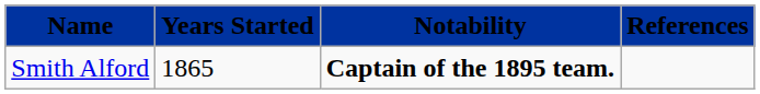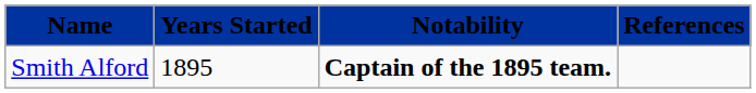 <table class="wikitable sortable" style="text-align:left;">
 <tr>
 <th style="background:#0033A0;"><span>Name</span></th>
 <th style="background:#0033A0;"><span>Years Started</span></th>
 <th style="background:#0033A0;"><span>Notability</span></th>
 <th style="background:#0033A0;"><span>References</span></th>
 </tr>
 <tr>
 <td><a href='#'>Smith Alford</a></td>
-<td>1865</td>
+<td>1895</td>
 <td><strong>Captain of the 1895 team.</strong></td>
 </tr>
 </table>
